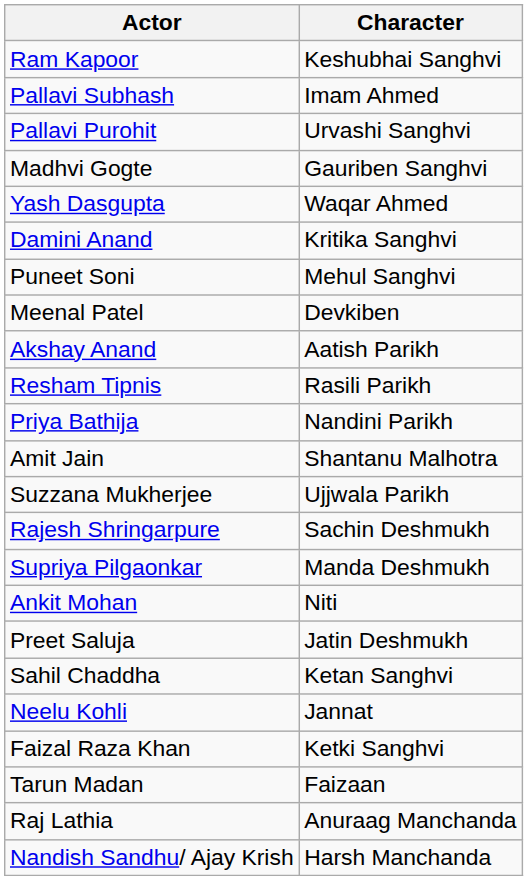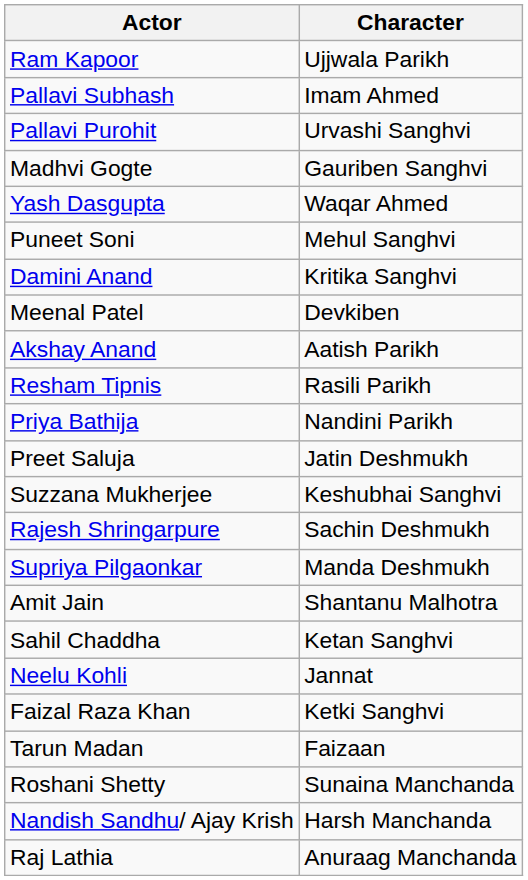 <table class="wikitable">
 <tr>
 <th>Actor</th>
 <th>Character</th>
 </tr>
 <tr>
 <td><a href='#'>Ram Kapoor</a></td>
-<td>Keshubhai Sanghvi</td>
+<td>Ujjwala Parikh</td>
 </tr>
 <tr>
 <td><a href='#'>Pallavi Subhash</a></td>
 <td>Imam Ahmed</td>
 </tr>
 <tr>
 <td><a href='#'>Pallavi Purohit</a></td>
 <td>Urvashi Sanghvi</td>
 </tr>
 <tr>
 <td>Madhvi Gogte</td>
 <td>Gauriben Sanghvi</td>
 </tr>
 <tr>
 <td><a href='#'>Yash Dasgupta</a></td>
 <td>Waqar Ahmed</td>
 </tr>
 <tr>
+<td>Puneet Soni</td>
+<td>Mehul Sanghvi</td>
+</tr>
+<tr>
 <td><a href='#'>Damini Anand</a></td>
 <td>Kritika Sanghvi</td>
-</tr>
-<tr>
-<td>Puneet Soni</td>
-<td>Mehul Sanghvi</td>
 </tr>
 <tr>
 <td>Meenal Patel</td>
 <td>Devkiben</td>
 </tr>
 <tr>
 <td><a href='#'>Akshay Anand</a></td>
 <td>Aatish Parikh</td>
 </tr>
 <tr>
 <td><a href='#'>Resham Tipnis</a></td>
 <td>Rasili Parikh</td>
 </tr>
 <tr>
 <td><a href='#'>Priya Bathija</a></td>
 <td>Nandini Parikh</td>
 </tr>
 <tr>
-<td>Amit Jain</td>
-<td>Shantanu Malhotra</td>
+<td>Preet Saluja</td>
+<td>Jatin Deshmukh</td>
 </tr>
 <tr>
 <td>Suzzana Mukherjee</td>
-<td>Ujjwala Parikh</td>
+<td>Keshubhai Sanghvi</td>
 </tr>
 <tr>
 <td><a href='#'>Rajesh Shringarpure</a></td>
 <td>Sachin Deshmukh</td>
 </tr>
 <tr>
 <td><a href='#'>Supriya Pilgaonkar</a></td>
 <td>Manda Deshmukh</td>
 </tr>
 <tr>
-<td><a href='#'>Ankit Mohan</a></td>
-<td>Niti</td>
-</tr>
-<tr>
-<td>Preet Saluja</td>
-<td>Jatin Deshmukh</td>
+<td>Amit Jain</td>
+<td>Shantanu Malhotra</td>
 </tr>
 <tr>
 <td>Sahil Chaddha</td>
 <td>Ketan Sanghvi</td>
 </tr>
 <tr>
 <td><a href='#'>Neelu Kohli</a></td>
 <td>Jannat</td>
 </tr>
 <tr>
 <td>Faizal Raza Khan</td>
 <td>Ketki Sanghvi</td>
 </tr>
 <tr>
 <td>Tarun Madan</td>
 <td>Faizaan</td>
 </tr>
 <tr>
-<td>Raj Lathia</td>
-<td>Anuraag Manchanda</td>
+<td>Roshani Shetty</td>
+<td>Sunaina Manchanda</td>
 </tr>
 <tr>
 <td><a href='#'>Nandish Sandhu</a>/ Ajay Krish</td>
 <td>Harsh Manchanda</td>
 </tr>
+<tr>
+<td>Raj Lathia</td>
+<td>Anuraag Manchanda</td>
+</tr>
 <tr Ahmad Harhash Raj Mehra>
 </tr>
 </table>
